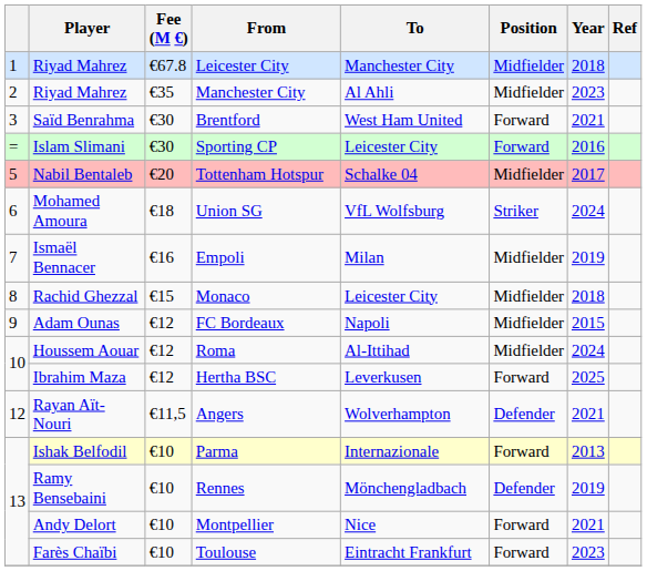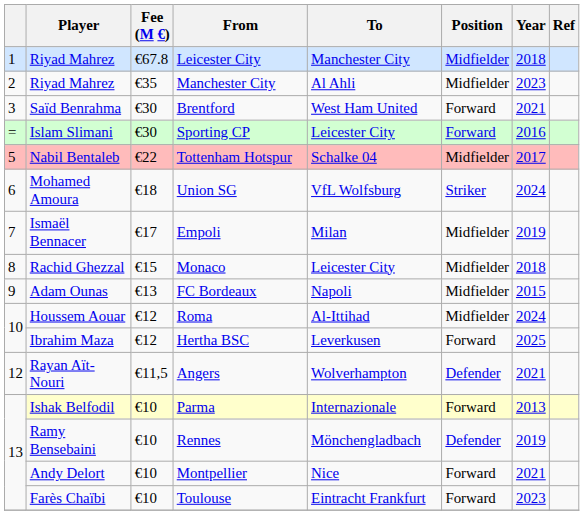 <table class="wikitable plainrowheaders sortable" style="text-align:left;font-size:95%">
 <tr>
 <th scope="col"></th>
 <th scope="col" width=100>Player</th>
 <th scope="col">Fee<br>(<a href='#'>M</a> <a href='#'>€</a>)</th>
 <th scope="col" width=130>From</th>
 <th scope="col" width=130>To</th>
 <th scope="col">Position</th>
 <th scope="col">Year</th>
 <th scope="col">Ref</th>
 </tr>
 <tr style="background:#D0E6FF;">
 <td>1</td>
 <td><a href='#'>Riyad Mahrez</a></td>
 <td>€67.8</td>
 <td> <a href='#'>Leicester City</a></td>
 <td> <a href='#'>Manchester City</a></td>
 <td><a href='#'>Midfielder</a></td>
 <td><a href='#'>2018</a></td>
 <td></td>
 </tr>
 <tr>
 <td>2</td>
 <td><a href='#'>Riyad Mahrez</a></td>
 <td>€35</td>
 <td> <a href='#'>Manchester City</a></td>
 <td> <a href='#'>Al Ahli</a></td>
 <td>Midfielder</td>
 <td><a href='#'>2023</a></td>
 <td></td>
 </tr>
 <tr>
 <td>3</td>
 <td><a href='#'>Saïd Benrahma</a></td>
 <td>€30</td>
 <td> <a href='#'>Brentford</a></td>
 <td> <a href='#'>West Ham United</a></td>
 <td>Forward</td>
 <td><a href='#'>2021</a></td>
 <td></td>
 </tr>
 <tr style="background:#D2FFD2;">
 <td>=</td>
 <td><a href='#'>Islam Slimani</a></td>
 <td>€30</td>
 <td> <a href='#'>Sporting CP</a></td>
 <td> <a href='#'>Leicester City</a></td>
 <td><a href='#'>Forward</a></td>
 <td><a href='#'>2016</a></td>
 <td></td>
 </tr>
 <tr style="background: #FFBBBB;">
 <td>5</td>
 <td><a href='#'>Nabil Bentaleb</a></td>
-<td>€20</td>
+<td>€22</td>
 <td> <a href='#'>Tottenham Hotspur</a></td>
 <td> <a href='#'>Schalke 04</a></td>
 <td>Midfielder</td>
 <td><a href='#'>2017</a></td>
 <td></td>
 </tr>
 <tr>
 <td>6</td>
 <td><a href='#'>Mohamed Amoura</a></td>
 <td>€18</td>
 <td> <a href='#'>Union SG</a></td>
 <td> <a href='#'>VfL Wolfsburg</a></td>
 <td><a href='#'>Striker</a></td>
 <td><a href='#'>2024</a></td>
 <td></td>
 </tr>
 <tr>
 <td>7</td>
 <td><a href='#'>Ismaël Bennacer</a></td>
-<td>€16</td>
+<td>€17</td>
 <td> <a href='#'>Empoli</a></td>
 <td> <a href='#'>Milan</a></td>
 <td>Midfielder</td>
 <td><a href='#'>2019</a></td>
 <td></td>
 </tr>
 <tr>
 <td>8</td>
 <td><a href='#'>Rachid Ghezzal</a></td>
 <td>€15</td>
 <td> <a href='#'>Monaco</a></td>
 <td> <a href='#'>Leicester City</a></td>
 <td>Midfielder</td>
 <td><a href='#'>2018</a></td>
 <td></td>
 </tr>
 <tr>
 <td>9</td>
 <td><a href='#'>Adam Ounas</a></td>
-<td>€12</td>
+<td>€13</td>
 <td> <a href='#'>FC Bordeaux</a></td>
 <td> <a href='#'>Napoli</a></td>
 <td>Midfielder</td>
 <td><a href='#'>2015</a></td>
 <td></td>
 </tr>
 <tr>
 <td rowspan="2">10</td>
 <td><a href='#'>Houssem Aouar</a></td>
 <td>€12</td>
 <td> <a href='#'>Roma</a></td>
 <td> <a href='#'>Al-Ittihad</a></td>
 <td>Midfielder</td>
 <td><a href='#'>2024</a></td>
 <td></td>
 </tr>
 <tr>
 <td><a href='#'>Ibrahim Maza</a></td>
 <td>€12</td>
 <td> <a href='#'>Hertha BSC</a></td>
 <td> <a href='#'>Leverkusen</a></td>
 <td>Forward</td>
 <td><a href='#'>2025</a></td>
 <td></td>
 </tr>
 <tr>
 <td>12</td>
 <td><a href='#'>Rayan Aït-Nouri</a></td>
 <td>€11,5</td>
 <td> <a href='#'>Angers</a></td>
 <td> <a href='#'>Wolverhampton</a></td>
 <td><a href='#'>Defender</a></td>
 <td><a href='#'>2021</a></td>
 <td></td>
 </tr>
 <tr>
 <td rowspan="4">13</td>
 <td style="background:#FFFFCC;"><a href='#'>Ishak Belfodil</a></td>
 <td style="background:#FFFFCC;">€10</td>
 <td style="background:#FFFFCC;"> <a href='#'>Parma</a></td>
 <td style="background:#FFFFCC;"> <a href='#'>Internazionale</a></td>
 <td style="background:#FFFFCC;">Forward</td>
 <td style="background:#FFFFCC;"><a href='#'>2013</a></td>
 <td style="background:#FFFFCC;"></td>
 </tr>
 <tr>
 <td><a href='#'>Ramy Bensebaini</a></td>
 <td>€10</td>
 <td> <a href='#'>Rennes</a></td>
 <td> <a href='#'>Mönchengladbach</a></td>
 <td><a href='#'>Defender</a></td>
 <td><a href='#'>2019</a></td>
 <td></td>
 </tr>
 <tr>
 <td><a href='#'>Andy Delort</a></td>
 <td>€10</td>
 <td> <a href='#'>Montpellier</a></td>
 <td> <a href='#'>Nice</a></td>
 <td>Forward</td>
 <td><a href='#'>2021</a></td>
 <td></td>
 </tr>
 <tr>
 <td><a href='#'>Farès Chaïbi</a></td>
 <td>€10</td>
 <td> <a href='#'>Toulouse</a></td>
 <td> <a href='#'>Eintracht Frankfurt</a></td>
 <td>Forward</td>
 <td><a href='#'>2023</a></td>
 <td></td>
 </tr>
 <tr>
 </tr>
 </table>
